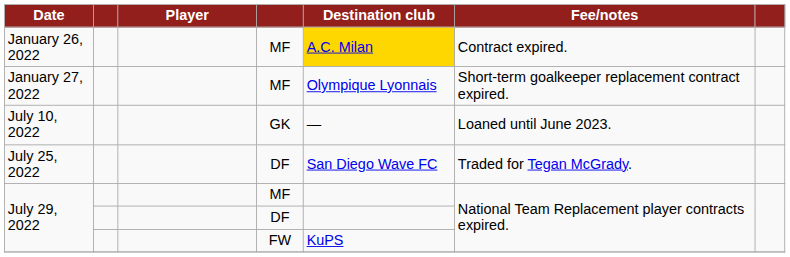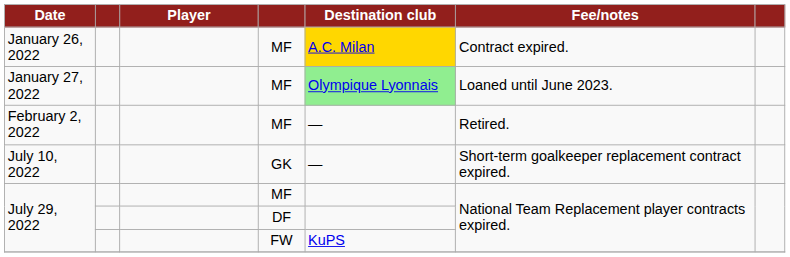 <table class="wikitable sortable" style="text-align:left;">
 <tr>
 <th style="background:#921f1c; color:#fff; width:110px;" data-sort-type="date">Date</th>
 <th style="background:#921f1c; color:#fff; width:30px;"></th>
 <th style="background:#921f1c; color:#fff; width:200px;">Player</th>
 <th style="background:#921f1c; color:#fff; width:55px;"></th>
 <th style="background:#921f1c; color:#fff; width:200px;">Destination club</th>
 <th style="background:#921f1c; color:#fff; width:450px;">Fee/notes</th>
 <th style="background:#921f1c; color:#fff; width:40px;"></th>
 </tr>
 <tr>
 <td>January 26, 2022</td>
 <td></td>
 <td></td>
 <td align="center">MF</td>
 <td style="background: gold;"> <a href='#'>A.C. Milan</a></td>
 <td>Contract expired.</td>
 <td></td>
 </tr>
 <tr>
 <td>January 27, 2022</td>
 <td></td>
 <td></td>
 <td align="center">MF</td>
-<td> <a href='#'>Olympique Lyonnais</a></td>
-<td>Short-term goalkeeper replacement contract expired.</td>
+<td style="background: lightgreen;"> <a href='#'>Olympique Lyonnais</a></td>
+<td>Loaned until June 2023.</td>
+<td></td>
+</tr>
+<tr>
+<td>February 2, 2022</td>
+<td></td>
+<td></td>
+<td align="center">MF</td>
+<td>—</td>
+<td>Retired.</td>
 <td></td>
 </tr>
 <tr>
 <td>July 10, 2022</td>
 <td></td>
 <td></td>
 <td align="center">GK</td>
 <td>—</td>
-<td>Loaned until June 2023.</td>
-<td></td>
-</tr>
-<tr>
-<td>July 25, 2022</td>
-<td></td>
-<td></td>
-<td align="center">DF</td>
-<td> <a href='#'>San Diego Wave FC</a></td>
-<td>Traded for <a href='#'>Tegan McGrady</a>.</td>
+<td>Short-term goalkeeper replacement contract expired.</td>
 <td></td>
 </tr>
 <tr>
 <td rowspan="3">July 29, 2022</td>
 <td></td>
 <td></td>
 <td align="center">MF</td>
 <td></td>
 <td rowspan="3">National Team Replacement player contracts expired.</td>
 <td rowspan="3"></td>
 </tr>
 <tr>
 <td></td>
 <td></td>
 <td align="center">DF</td>
 <td></td>
 </tr>
 <tr>
 <td></td>
 <td></td>
 <td align="center">FW</td>
 <td> <a href='#'>KuPS</a></td>
 </tr>
 <tr>
 </tr>
 </table>
